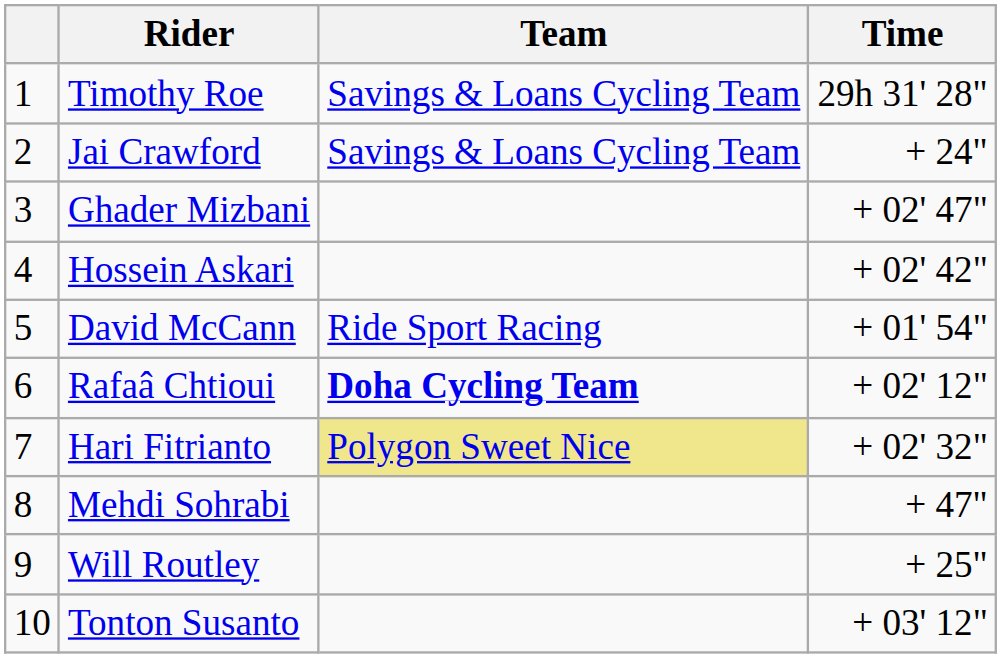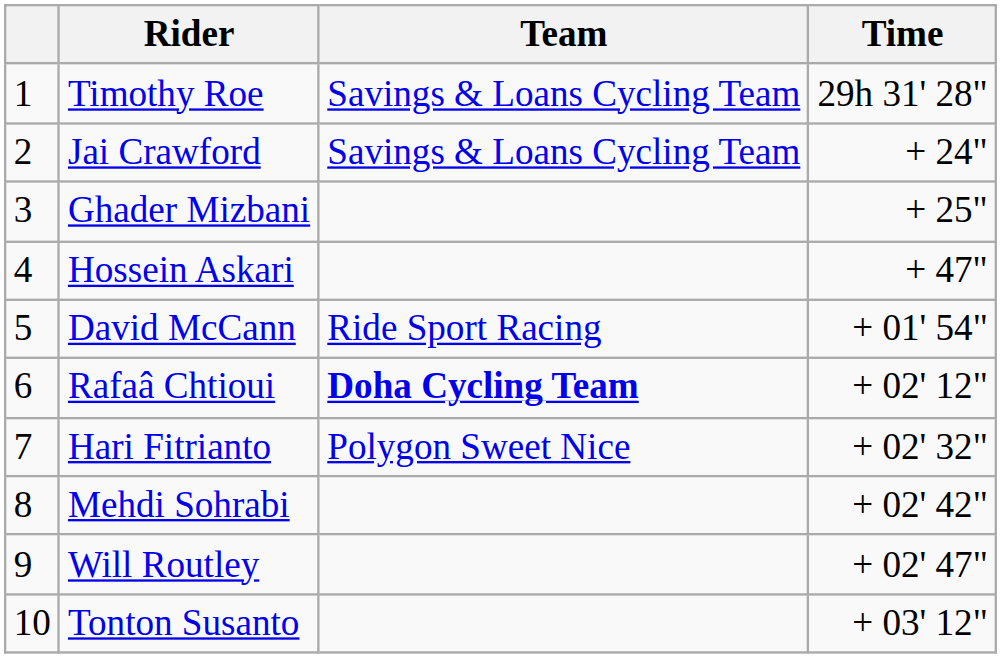 <table class=wikitable>
 <tr>
 <th></th>
 <th>Rider</th>
 <th>Team</th>
 <th>Time</th>
 </tr>
 <tr>
 <td>1</td>
 <td> <a href='#'>Timothy Roe</a> </td>
 <td><a href='#'>Savings & Loans Cycling Team</a></td>
 <td align=right>29h 31' 28"</td>
 </tr>
 <tr>
 <td>2</td>
 <td> <a href='#'>Jai Crawford</a></td>
 <td><a href='#'>Savings & Loans Cycling Team</a></td>
 <td align=right>+ 24"</td>
 </tr>
 <tr>
 <td>3</td>
 <td> <a href='#'>Ghader Mizbani</a></td>
 <td></td>
-<td align=right>+ 02' 47"</td>
+<td align=right>+ 25"</td>
 </tr>
 <tr>
 <td>4</td>
 <td> <a href='#'>Hossein Askari</a></td>
 <td></td>
-<td align=right>+ 02' 42"</td>
+<td align=right>+ 47"</td>
 </tr>
 <tr>
 <td>5</td>
 <td> <a href='#'>David McCann</a></td>
 <td><a href='#'>Ride Sport Racing</a></td>
 <td align=right>+ 01' 54"</td>
 </tr>
 <tr>
 <td>6</td>
 <td> <a href='#'>Rafaâ Chtioui</a></td>
 <td><strong><a href='#'>Doha Cycling Team</a></strong></td>
 <td align=right>+ 02' 12"</td>
 </tr>
 <tr>
 <td>7</td>
 <td> <a href='#'>Hari Fitrianto</a></td>
-<td style="background: khaki;"><a href='#'>Polygon Sweet Nice</a></td>
+<td><a href='#'>Polygon Sweet Nice</a></td>
 <td align=right>+ 02' 32"</td>
 </tr>
 <tr>
 <td>8</td>
 <td> <a href='#'>Mehdi Sohrabi</a></td>
 <td></td>
-<td align=right>+ 47"</td>
+<td align=right>+ 02' 42"</td>
 </tr>
 <tr>
 <td>9</td>
 <td> <a href='#'>Will Routley</a></td>
 <td></td>
-<td align=right>+ 25"</td>
+<td align=right>+ 02' 47"</td>
 </tr>
 <tr>
 <td>10</td>
 <td> <a href='#'>Tonton Susanto</a></td>
 <td></td>
 <td align=right>+ 03' 12"</td>
 </tr>
 </table>
